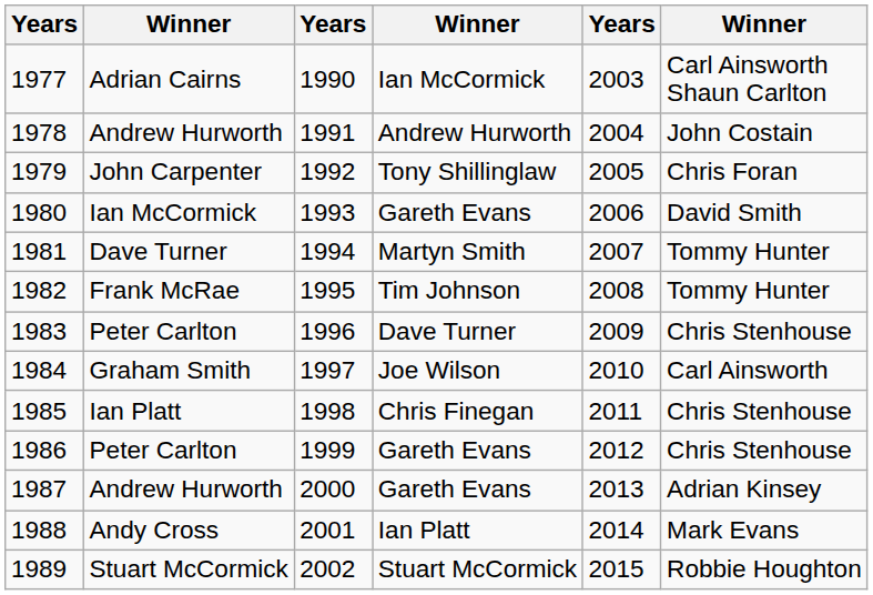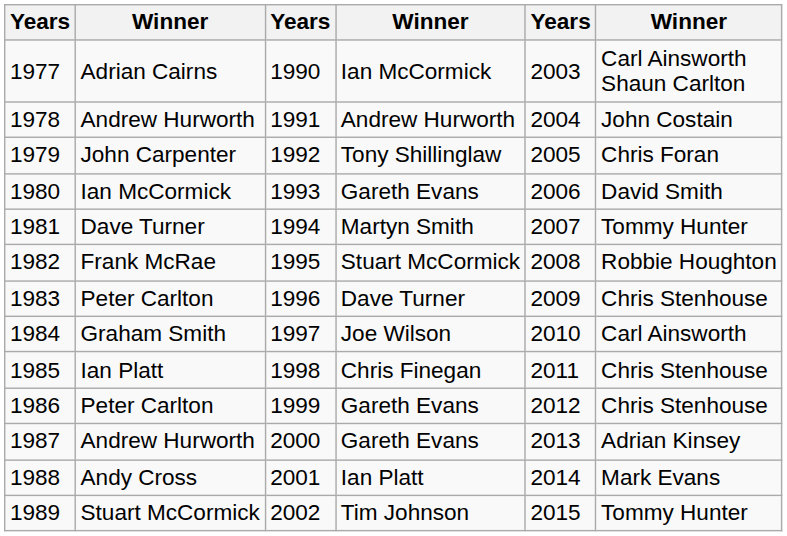 <table class="wikitable" style="text-align: left">
 <tr>
 <th>Years</th>
 <th>Winner</th>
 <th>Years</th>
 <th>Winner</th>
 <th>Years</th>
 <th>Winner</th>
 </tr>
 <tr>
 <td>1977</td>
 <td>Adrian Cairns</td>
 <td>1990</td>
 <td>Ian McCormick</td>
 <td>2003</td>
 <td>Carl Ainsworth<br>Shaun Carlton</td>
 </tr>
 <tr>
 <td>1978</td>
 <td>Andrew Hurworth</td>
 <td>1991</td>
 <td>Andrew Hurworth</td>
 <td>2004</td>
 <td>John Costain</td>
 </tr>
 <tr>
 <td>1979</td>
 <td>John Carpenter</td>
 <td>1992</td>
 <td>Tony Shillinglaw</td>
 <td>2005</td>
 <td>Chris Foran</td>
 </tr>
 <tr>
 <td>1980</td>
 <td>Ian McCormick</td>
 <td>1993</td>
 <td>Gareth Evans</td>
 <td>2006</td>
 <td>David Smith</td>
 </tr>
 <tr>
 <td>1981</td>
 <td>Dave Turner</td>
 <td>1994</td>
 <td>Martyn Smith</td>
 <td>2007</td>
 <td>Tommy Hunter</td>
 </tr>
 <tr>
 <td>1982</td>
 <td>Frank McRae</td>
 <td>1995</td>
-<td>Tim Johnson</td>
+<td>Stuart McCormick</td>
 <td>2008</td>
-<td>Tommy Hunter</td>
+<td>Robbie Houghton</td>
 </tr>
 <tr>
 <td>1983</td>
 <td>Peter Carlton</td>
 <td>1996</td>
 <td>Dave Turner</td>
 <td>2009</td>
 <td>Chris Stenhouse</td>
 </tr>
 <tr>
 <td>1984</td>
 <td>Graham Smith</td>
 <td>1997</td>
 <td>Joe Wilson</td>
 <td>2010</td>
 <td>Carl Ainsworth</td>
 </tr>
 <tr>
 <td>1985</td>
 <td>Ian Platt</td>
 <td>1998</td>
 <td>Chris Finegan</td>
 <td>2011</td>
 <td>Chris Stenhouse</td>
 </tr>
 <tr>
 <td>1986</td>
 <td>Peter Carlton</td>
 <td>1999</td>
 <td>Gareth Evans</td>
 <td>2012</td>
 <td>Chris Stenhouse</td>
 </tr>
 <tr>
 <td>1987</td>
 <td>Andrew Hurworth</td>
 <td>2000</td>
 <td>Gareth Evans</td>
 <td>2013</td>
 <td>Adrian Kinsey</td>
 </tr>
 <tr>
 <td>1988</td>
 <td>Andy Cross</td>
 <td>2001</td>
 <td>Ian Platt</td>
 <td>2014</td>
 <td>Mark Evans</td>
 </tr>
 <tr>
 <td>1989</td>
 <td>Stuart McCormick</td>
 <td>2002</td>
-<td>Stuart McCormick</td>
+<td>Tim Johnson</td>
 <td>2015</td>
-<td>Robbie Houghton</td>
+<td>Tommy Hunter</td>
 </tr>
 </table>
